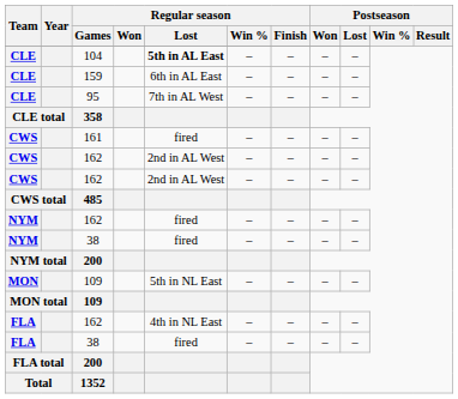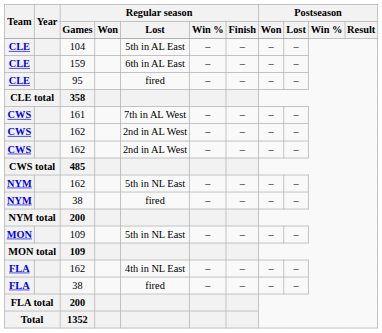 <table class="wikitable" style="font-size: 95%; text-align:center;">
 <tr>
 <th rowspan="2">Team</th>
 <th rowspan="2">Year</th>
 <th colspan="5">Regular season</th>
 <th colspan="4">Postseason</th>
 </tr>
 <tr>
 <th>Games</th>
 <th>Won</th>
 <th>Lost</th>
 <th>Win %</th>
 <th>Finish</th>
 <th>Won</th>
 <th>Lost</th>
 <th>Win %</th>
 <th>Result</th>
 </tr>
 <tr>
 </tr>
 <tr>
 <th><a href='#'>CLE</a></th>
 <th></th>
 <td>104</td>
 <td></td>
-<td><strong>5th in AL East</strong></td>
+<td>5th in AL East</td>
 <td>–</td>
 <td>–</td>
 <td>–</td>
 <td>–</td>
 </tr>
 <tr>
 <th><a href='#'>CLE</a></th>
 <th></th>
 <td>159</td>
 <td></td>
 <td>6th in AL East</td>
 <td>–</td>
 <td>–</td>
 <td>–</td>
 <td>–</td>
 </tr>
 <tr>
 <th><a href='#'>CLE</a></th>
 <th></th>
 <td>95</td>
 <td></td>
-<td>7th in AL West</td>
+<td>fired</td>
 <td>–</td>
 <td>–</td>
 <td>–</td>
 <td>–</td>
 </tr>
 <tr>
 <th colspan="2">CLE total</th>
 <th>358</th>
 <th></th>
 <th></th>
 <th></th>
 <th></th>
 </tr>
 <tr>
 <th><a href='#'>CWS</a></th>
 <th></th>
 <td>161</td>
 <td></td>
-<td>fired</td>
+<td>7th in AL West</td>
 <td>–</td>
 <td>–</td>
 <td>–</td>
 <td>–</td>
 </tr>
 <tr>
 <th><a href='#'>CWS</a></th>
 <th></th>
 <td>162</td>
 <td></td>
 <td>2nd in AL West</td>
 <td>–</td>
 <td>–</td>
 <td>–</td>
 <td>–</td>
 </tr>
 <tr>
 <th><a href='#'>CWS</a></th>
 <th></th>
 <td>162</td>
 <td></td>
 <td>2nd in AL West</td>
 <td>–</td>
 <td>–</td>
 <td>–</td>
 <td>–</td>
 </tr>
 <tr>
 <th colspan="2">CWS total</th>
 <th>485</th>
 <th></th>
 <th></th>
 <th></th>
 <th></th>
 </tr>
 <tr>
 <th><a href='#'>NYM</a></th>
 <th></th>
 <td>162</td>
 <td></td>
-<td>fired</td>
+<td>5th in NL East</td>
 <td>–</td>
 <td>–</td>
 <td>–</td>
 <td>–</td>
 </tr>
 <tr>
 <th><a href='#'>NYM</a></th>
 <th></th>
 <td>38</td>
 <td></td>
 <td>fired</td>
 <td>–</td>
 <td>–</td>
 <td>–</td>
 <td>–</td>
 </tr>
 <tr>
 <th colspan="2">NYM total</th>
 <th>200</th>
 <th></th>
 <th></th>
 <th></th>
 <th></th>
 </tr>
 <tr>
 <th><a href='#'>MON</a></th>
 <th></th>
 <td>109</td>
 <td></td>
 <td>5th in NL East</td>
 <td>–</td>
 <td>–</td>
 <td>–</td>
 <td>–</td>
 </tr>
 <tr>
 <th colspan="2">MON total</th>
 <th>109</th>
 <th></th>
 <th></th>
 <th></th>
 <th></th>
 </tr>
 <tr>
 <th><a href='#'>FLA</a></th>
 <th></th>
 <td>162</td>
 <td></td>
 <td>4th in NL East</td>
 <td>–</td>
 <td>–</td>
 <td>–</td>
 <td>–</td>
 </tr>
 <tr>
 <th><a href='#'>FLA</a></th>
 <th></th>
 <td>38</td>
 <td></td>
 <td>fired</td>
 <td>–</td>
 <td>–</td>
 <td>–</td>
 <td>–</td>
 </tr>
 <tr>
 <th colspan="2">FLA total</th>
 <th>200</th>
 <th></th>
 <th></th>
 <th></th>
 <th></th>
 </tr>
 <tr>
 <th colspan="2">Total</th>
 <th>1352</th>
 <th></th>
 <th></th>
 <th></th>
 <th></th>
 </tr>
 </table>
